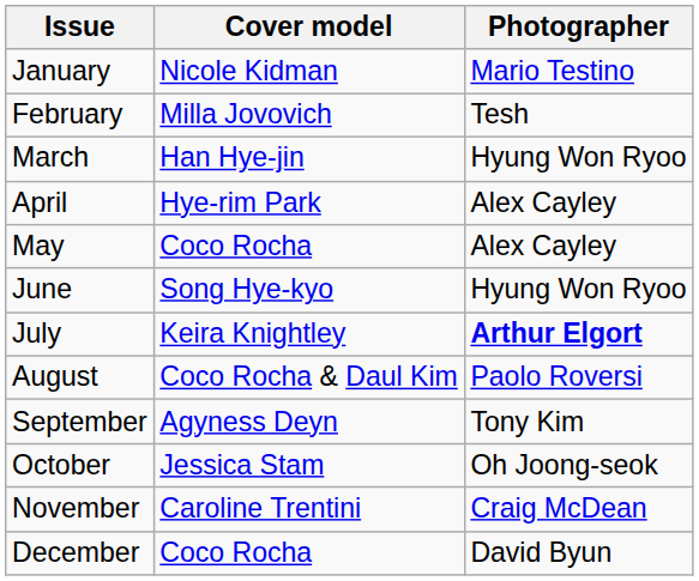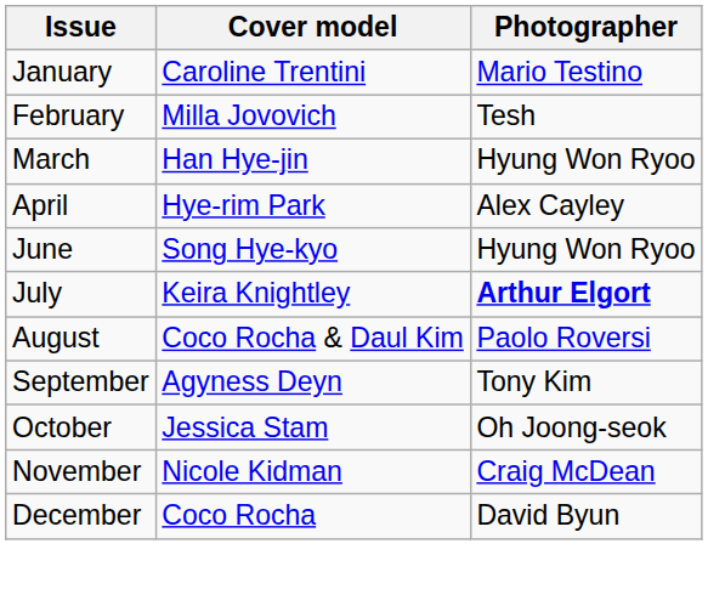 <table class="sortable wikitable">
 <tr>
 <th>Issue</th>
 <th>Cover model</th>
 <th>Photographer</th>
 </tr>
 <tr>
 <td>January</td>
-<td><a href='#'>Nicole Kidman</a></td>
+<td><a href='#'>Caroline Trentini</a></td>
 <td><a href='#'>Mario Testino</a></td>
 </tr>
 <tr>
 <td>February</td>
 <td><a href='#'>Milla Jovovich</a></td>
 <td>Tesh</td>
 </tr>
 <tr>
 <td>March</td>
 <td><a href='#'>Han Hye-jin</a></td>
 <td>Hyung Won Ryoo</td>
 </tr>
 <tr>
 <td>April</td>
 <td><a href='#'>Hye-rim Park</a></td>
-<td>Alex Cayley</td>
-</tr>
-<tr>
-<td>May</td>
-<td><a href='#'>Coco Rocha</a></td>
 <td>Alex Cayley</td>
 </tr>
 <tr>
 <td>June</td>
 <td><a href='#'>Song Hye-kyo</a></td>
 <td>Hyung Won Ryoo</td>
 </tr>
 <tr>
 <td>July</td>
 <td><a href='#'>Keira Knightley</a></td>
 <td><strong><a href='#'>Arthur Elgort</a></strong></td>
 </tr>
 <tr>
 <td>August</td>
 <td><a href='#'>Coco Rocha</a> & <a href='#'>Daul Kim</a></td>
 <td><a href='#'>Paolo Roversi</a></td>
 </tr>
 <tr>
 <td>September</td>
 <td><a href='#'>Agyness Deyn</a></td>
 <td>Tony Kim</td>
 </tr>
 <tr>
 <td>October</td>
 <td><a href='#'>Jessica Stam</a></td>
 <td>Oh Joong-seok</td>
 </tr>
 <tr>
 <td>November</td>
-<td><a href='#'>Caroline Trentini</a></td>
+<td><a href='#'>Nicole Kidman</a></td>
 <td><a href='#'>Craig McDean</a></td>
 </tr>
 <tr>
 <td>December</td>
 <td><a href='#'>Coco Rocha</a></td>
 <td>David Byun</td>
 </tr>
 </table>
